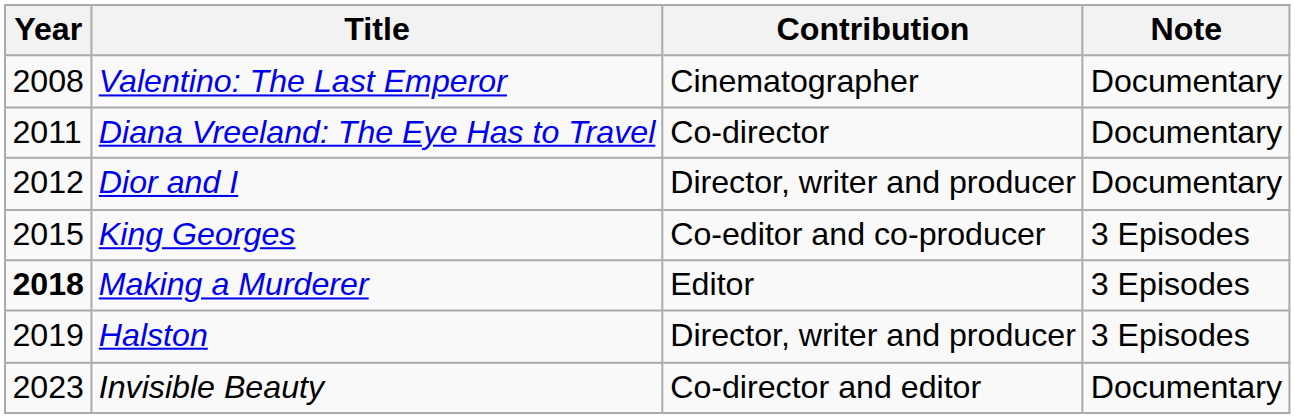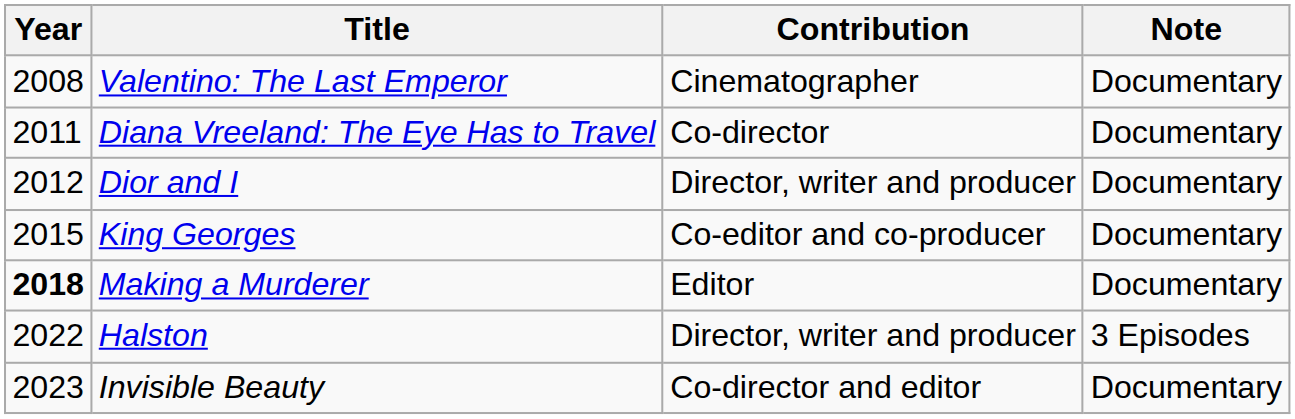 <table class="wikitable sortable">
 <tr>
 <th>Year</th>
 <th>Title</th>
 <th>Contribution</th>
 <th>Note</th>
 </tr>
 <tr>
 <td>2008</td>
 <td><em><a href='#'>Valentino: The Last Emperor</a></em></td>
 <td>Cinematographer</td>
 <td>Documentary</td>
 </tr>
 <tr>
 <td>2011</td>
 <td><em><a href='#'>Diana Vreeland: The Eye Has to Travel</a></em></td>
 <td>Co-director</td>
 <td>Documentary</td>
 </tr>
 <tr>
 <td>2012</td>
 <td><em><a href='#'>Dior and I</a></em></td>
 <td>Director, writer and producer</td>
 <td>Documentary</td>
 </tr>
 <tr>
 <td>2015</td>
 <td><em><a href='#'>King Georges</a></em></td>
 <td>Co-editor and co-producer</td>
-<td>3 Episodes</td>
+<td>Documentary</td>
 </tr>
 <tr>
 <td><strong>2018</strong></td>
 <td><em><a href='#'>Making a Murderer</a></em></td>
 <td>Editor</td>
-<td>3 Episodes</td>
+<td>Documentary</td>
 </tr>
 <tr>
-<td>2019</td>
+<td>2022</td>
 <td><em><a href='#'>Halston</a></em></td>
 <td>Director, writer and producer</td>
 <td>3 Episodes</td>
 </tr>
 <tr>
 <td>2023</td>
 <td><em>Invisible Beauty</em></td>
 <td>Co-director and editor</td>
 <td>Documentary</td>
 </tr>
 </table>
